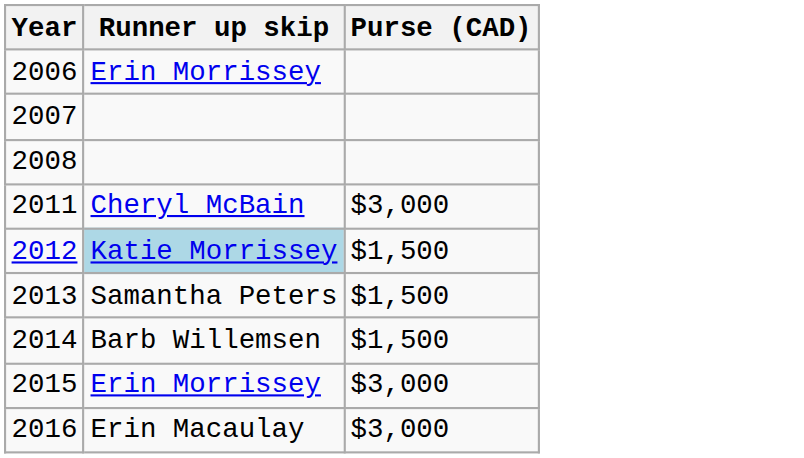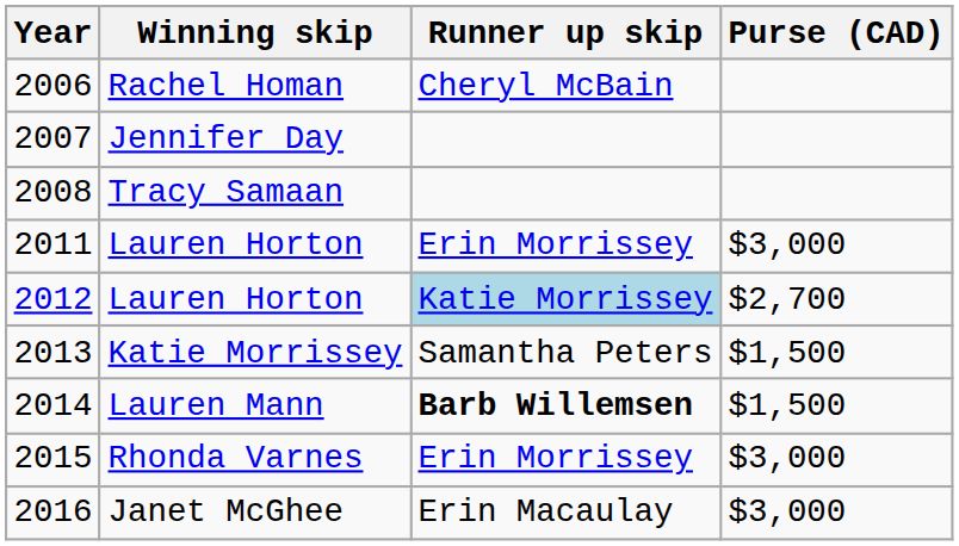 <table class="wikitable">
 <tr>
 <th>Year</th>
+<th>Winning skip</th>
 <th>Runner up skip</th>
 <th>Purse (CAD)</th>
 </tr>
 <tr>
 <td>2006</td>
-<td> <a href='#'>Erin Morrissey</a></td>
+<td> <a href='#'>Rachel Homan</a></td>
+<td> <a href='#'>Cheryl McBain</a></td>
 <td></td>
 </tr>
 <tr>
 <td>2007</td>
+<td> <a href='#'>Jennifer Day</a></td>
 <td></td>
 <td></td>
 </tr>
 <tr>
 <td>2008</td>
+<td> <a href='#'>Tracy Samaan</a></td>
 <td></td>
 <td></td>
 </tr>
 <tr>
 <td>2011</td>
-<td> <a href='#'>Cheryl McBain</a></td>
+<td> <a href='#'>Lauren Horton</a></td>
+<td> <a href='#'>Erin Morrissey</a></td>
 <td>$3,000</td>
 </tr>
 <tr>
 <td><a href='#'>2012</a></td>
+<td> <a href='#'>Lauren Horton</a></td>
 <td style="background: lightblue;"> <a href='#'>Katie Morrissey</a></td>
-<td>$1,500</td>
+<td>$2,700</td>
 </tr>
 <tr>
 <td>2013</td>
+<td> <a href='#'>Katie Morrissey</a></td>
 <td> Samantha Peters</td>
 <td>$1,500</td>
 </tr>
 <tr>
 <td>2014</td>
-<td> Barb Willemsen</td>
+<td> <a href='#'>Lauren Mann</a></td>
+<td><strong> Barb Willemsen</strong></td>
 <td>$1,500</td>
 </tr>
 <tr>
 <td>2015</td>
+<td> <a href='#'>Rhonda Varnes</a></td>
 <td> <a href='#'>Erin Morrissey</a></td>
 <td>$3,000</td>
 </tr>
 <tr>
 <td>2016</td>
+<td> Janet McGhee</td>
 <td> Erin Macaulay</td>
 <td>$3,000</td>
 </tr>
 </table>
